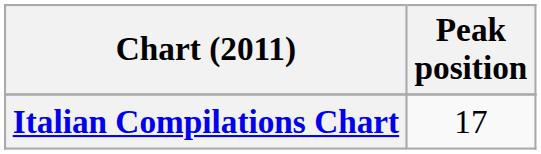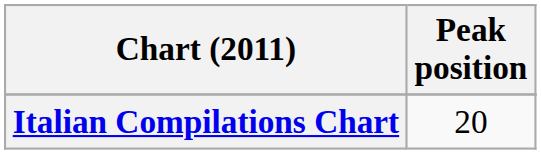 <table class="wikitable sortable plainrowheaders" style="text-align:center">
 <tr>
 <th scope="col">Chart (2011)</th>
 <th scope="col">Peak<br>position</th>
 </tr>
 <tr>
 </tr>
 <tr>
 </tr>
 <tr>
 <th scope="row"><a href='#'>Italian Compilations Chart</a></th>
-<td>17</td>
+<td>20</td>
 </tr>
 </table>
